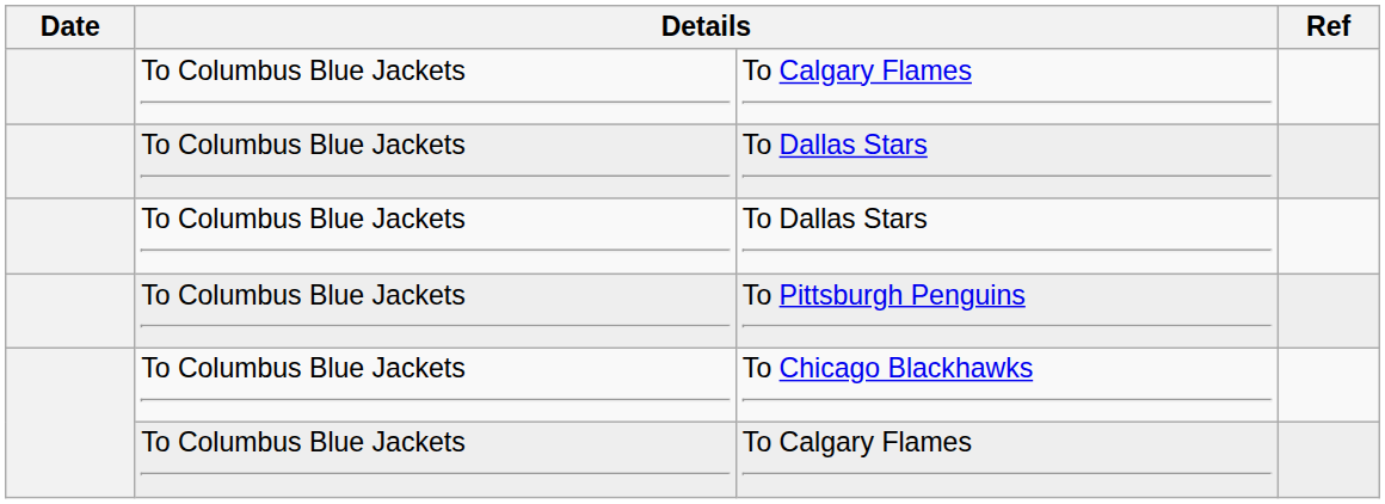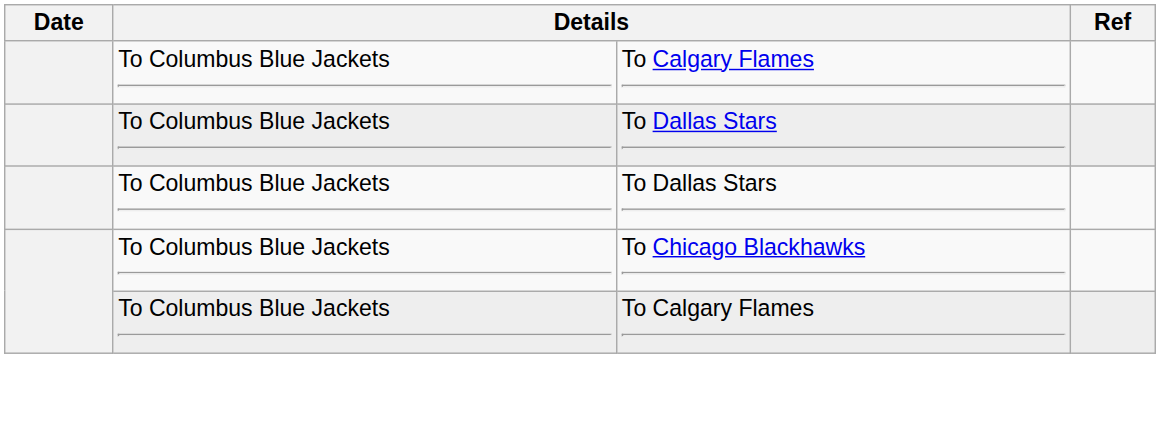 <table class="wikitable plainrowheaders" style="width: 50em;">
 <tr>
 <th scope="col">Date</th>
 <th scope="col" colspan="2">Details</th>
 <th scope="col">Ref</th>
 </tr>
 <tr>
 <th scope="row"></th>
 <td valign="top">To Columbus Blue Jackets <hr></td>
 <td valign="top">To <a href='#'>Calgary Flames</a> <hr></td>
 <td></td>
 </tr>
 <tr bgcolor="#eeeeee">
 <th scope="row"></th>
 <td valign="top">To Columbus Blue Jackets <hr></td>
 <td valign="top">To <a href='#'>Dallas Stars</a> <hr></td>
 <td></td>
 </tr>
 <tr>
 <th scope="row"></th>
 <td valign="top">To Columbus Blue Jackets <hr></td>
 <td valign="top">To Dallas Stars <hr></td>
 <td></td>
 </tr>
-<tr bgcolor="#eeeeee">
-<th scope="row"></th>
-<td valign="top">To Columbus Blue Jackets <hr></td>
-<td valign="top">To <a href='#'>Pittsburgh Penguins</a> <hr></td>
-<td></td>
-</tr>
 <tr>
 <th scope="row" rowspan=2></th>
 <td valign="top">To Columbus Blue Jackets <hr></td>
 <td valign="top">To <a href='#'>Chicago Blackhawks</a> <hr></td>
 <td></td>
 </tr>
 <tr bgcolor="#eeeeee">
 <td valign="top">To Columbus Blue Jackets <hr></td>
 <td valign="top">To Calgary Flames <hr></td>
 <td></td>
 </tr>
 </table>
